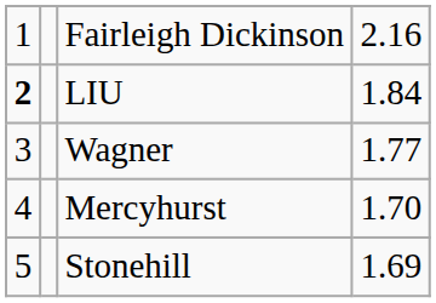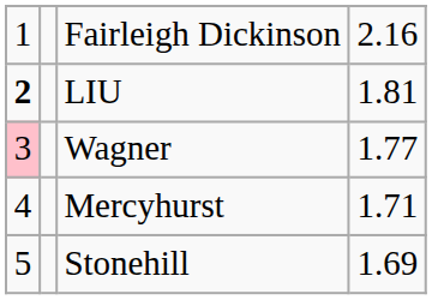 <table class="wikitable sortable" style="font-size:90%;">
 <tr>
 </tr>
 <tr>
 <td style="text-align:center;">1</td>
 <td></td>
 <td>Fairleigh Dickinson</td>
 <td style="text-align:center;">2.16</td>
 </tr>
 <tr>
 <td style="text-align:center;"><strong>2</strong></td>
 <td></td>
 <td>LIU</td>
-<td style="text-align:center;">1.84</td>
+<td style="text-align:center;">1.81</td>
 </tr>
 <tr>
-<td style="text-align:center;">3</td>
+<td style="background: pink; text-align:center;">3</td>
 <td></td>
 <td>Wagner</td>
 <td style="text-align:center;">1.77</td>
 </tr>
 <tr>
 <td style="text-align:center;">4</td>
 <td></td>
 <td>Mercyhurst</td>
-<td style="text-align:center;">1.70</td>
+<td style="text-align:center;">1.71</td>
 </tr>
 <tr>
 <td style="text-align:center;">5</td>
 <td></td>
 <td>Stonehill</td>
 <td style="text-align:center;">1.69</td>
 </tr>
 </table>
